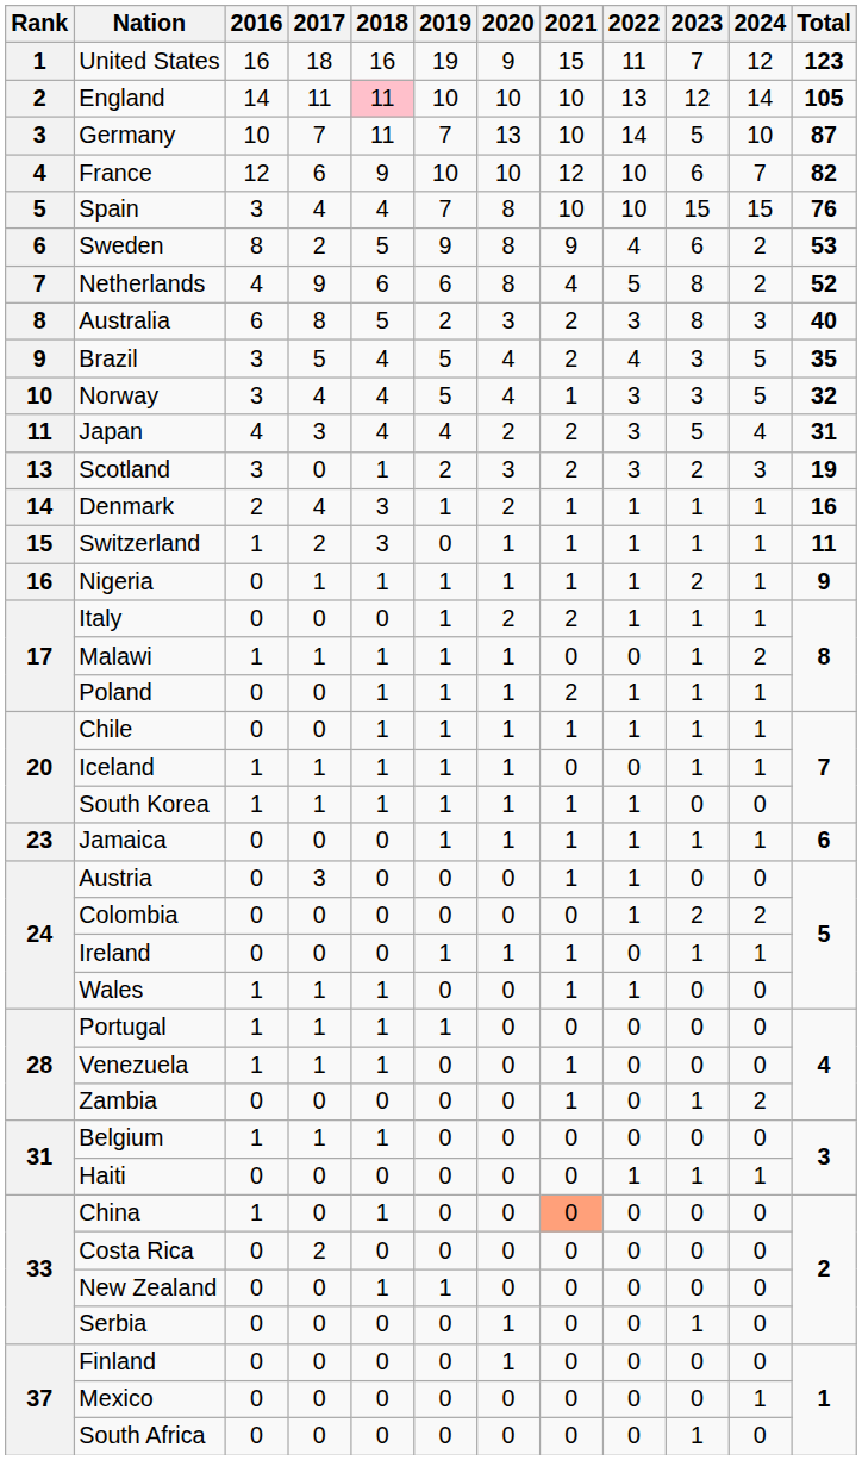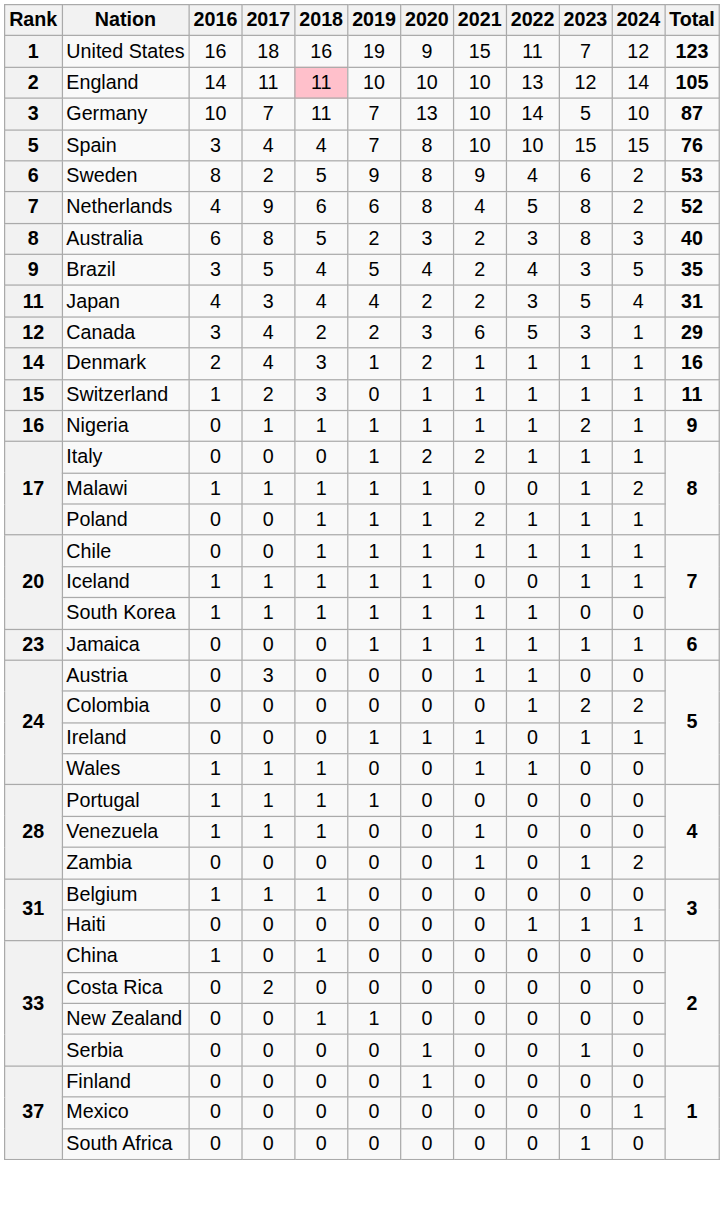 <table class="wikitable sortable" style="text-align: center">
 <tr>
 <th>Rank</th>
 <th>Nation</th>
 <th>2016</th>
 <th>2017</th>
 <th>2018</th>
 <th>2019</th>
 <th>2020</th>
 <th>2021</th>
 <th>2022</th>
 <th>2023</th>
 <th>2024</th>
 <th>Total</th>
 </tr>
 <tr>
 <th>1</th>
 <td style="text-align:left;"> United States</td>
 <td>16</td>
 <td>18</td>
 <td>16</td>
 <td>19</td>
 <td>9</td>
 <td>15</td>
 <td>11</td>
 <td>7</td>
 <td>12</td>
 <td><strong>123</strong></td>
 </tr>
 <tr>
 <th>2</th>
 <td style="text-align:left;"> England</td>
 <td>14</td>
 <td>11</td>
 <td style="background: pink;">11</td>
 <td>10</td>
 <td>10</td>
 <td>10</td>
 <td>13</td>
 <td>12</td>
 <td>14</td>
 <td><strong>105</strong></td>
 </tr>
 <tr>
 <th>3</th>
 <td style="text-align:left;"> Germany</td>
 <td>10</td>
 <td>7</td>
 <td>11</td>
 <td>7</td>
 <td>13</td>
 <td>10</td>
 <td>14</td>
 <td>5</td>
 <td>10</td>
 <td><strong>87</strong></td>
-</tr>
-<tr>
-<th>4</th>
-<td style="text-align:left;"> France</td>
-<td>12</td>
-<td>6</td>
-<td>9</td>
-<td>10</td>
-<td>10</td>
-<td>12</td>
-<td>10</td>
-<td>6</td>
-<td>7</td>
-<td><strong>82</strong></td>
 </tr>
 <tr>
 <th>5</th>
 <td style="text-align:left;"> Spain</td>
 <td>3</td>
 <td>4</td>
 <td>4</td>
 <td>7</td>
 <td>8</td>
 <td>10</td>
 <td>10</td>
 <td>15</td>
 <td>15</td>
 <td><strong>76</strong></td>
 </tr>
 <tr>
 <th>6</th>
 <td style="text-align:left;"> Sweden</td>
 <td>8</td>
 <td>2</td>
 <td>5</td>
 <td>9</td>
 <td>8</td>
 <td>9</td>
 <td>4</td>
 <td>6</td>
 <td>2</td>
 <td><strong>53</strong></td>
 </tr>
 <tr>
 <th>7</th>
 <td style="text-align:left;"> Netherlands</td>
 <td>4</td>
 <td>9</td>
 <td>6</td>
 <td>6</td>
 <td>8</td>
 <td>4</td>
 <td>5</td>
 <td>8</td>
 <td>2</td>
 <td><strong>52</strong></td>
 </tr>
 <tr>
 <th>8</th>
 <td style="text-align:left;"> Australia</td>
 <td>6</td>
 <td>8</td>
 <td>5</td>
 <td>2</td>
 <td>3</td>
 <td>2</td>
 <td>3</td>
 <td>8</td>
 <td>3</td>
 <td><strong>40</strong></td>
 </tr>
 <tr>
 <th>9</th>
 <td style="text-align:left;"> Brazil</td>
 <td>3</td>
 <td>5</td>
 <td>4</td>
 <td>5</td>
 <td>4</td>
 <td>2</td>
 <td>4</td>
 <td>3</td>
 <td>5</td>
 <td><strong>35</strong></td>
 </tr>
 <tr>
-<th rowspan="1">10</th>
-<td style="text-align:left;"> Norway</td>
-<td>3</td>
-<td>4</td>
-<td>4</td>
-<td>5</td>
-<td>4</td>
-<td>1</td>
-<td>3</td>
-<td>3</td>
-<td>5</td>
-<td rowspan="1"><strong>32</strong></td>
-</tr>
-<tr>
 <th>11</th>
 <td style="text-align:left;"> Japan</td>
 <td>4</td>
 <td>3</td>
 <td>4</td>
 <td>4</td>
 <td>2</td>
 <td>2</td>
 <td>3</td>
 <td>5</td>
 <td>4</td>
 <td><strong>31</strong></td>
 </tr>
 <tr>
-<th>13</th>
-<td style="text-align:left;"> Scotland</td>
+<th>12</th>
+<td style="text-align:left;"> Canada</td>
 <td>3</td>
-<td>0</td>
-<td>1</td>
+<td>4</td>
+<td>2</td>
 <td>2</td>
 <td>3</td>
-<td>2</td>
+<td>6</td>
+<td>5</td>
 <td>3</td>
-<td>2</td>
-<td>3</td>
-<td><strong>19</strong></td>
+<td>1</td>
+<td><strong>29</strong></td>
 </tr>
 <tr>
 <th>14</th>
 <td style="text-align:left;"> Denmark</td>
 <td>2</td>
 <td>4</td>
 <td>3</td>
 <td>1</td>
 <td>2</td>
 <td>1</td>
 <td>1</td>
 <td>1</td>
 <td>1</td>
 <td><strong>16</strong></td>
 </tr>
 <tr>
 <th>15</th>
 <td style="text-align:left;"> Switzerland</td>
 <td>1</td>
 <td>2</td>
 <td>3</td>
 <td>0</td>
 <td>1</td>
 <td>1</td>
 <td>1</td>
 <td>1</td>
 <td>1</td>
 <td><strong>11</strong></td>
 </tr>
 <tr>
 <th>16</th>
 <td style="text-align:left;"> Nigeria</td>
 <td>0</td>
 <td>1</td>
 <td>1</td>
 <td>1</td>
 <td>1</td>
 <td>1</td>
 <td>1</td>
 <td>2</td>
 <td>1</td>
 <td><strong>9</strong></td>
 </tr>
 <tr>
 <th rowspan="3">17</th>
 <td style="text-align:left;"> Italy</td>
 <td>0</td>
 <td>0</td>
 <td>0</td>
 <td>1</td>
 <td>2</td>
 <td>2</td>
 <td>1</td>
 <td>1</td>
 <td>1</td>
 <td rowspan="3"><strong>8</strong></td>
 </tr>
 <tr>
 <td style="text-align:left;"> Malawi</td>
 <td>1</td>
 <td>1</td>
 <td>1</td>
 <td>1</td>
 <td>1</td>
 <td>0</td>
 <td>0</td>
 <td>1</td>
 <td>2</td>
 </tr>
 <tr>
 <td style="text-align:left;"> Poland</td>
 <td>0</td>
 <td>0</td>
 <td>1</td>
 <td>1</td>
 <td>1</td>
 <td>2</td>
 <td>1</td>
 <td>1</td>
 <td>1</td>
 </tr>
 <tr>
 <th rowspan="3">20</th>
 <td style="text-align:left;"> Chile</td>
 <td>0</td>
 <td>0</td>
 <td>1</td>
 <td>1</td>
 <td>1</td>
 <td>1</td>
 <td>1</td>
 <td>1</td>
 <td>1</td>
 <td rowspan="3"><strong>7</strong></td>
 </tr>
 <tr>
 <td style="text-align:left;"> Iceland</td>
 <td>1</td>
 <td>1</td>
 <td>1</td>
 <td>1</td>
 <td>1</td>
 <td>0</td>
 <td>0</td>
 <td>1</td>
 <td>1</td>
 </tr>
 <tr>
 <td style="text-align:left;"> South Korea</td>
 <td>1</td>
 <td>1</td>
 <td>1</td>
 <td>1</td>
 <td>1</td>
 <td>1</td>
 <td>1</td>
 <td>0</td>
 <td>0</td>
 </tr>
 <tr>
 <th>23</th>
 <td style="text-align:left;"> Jamaica</td>
 <td>0</td>
 <td>0</td>
 <td>0</td>
 <td>1</td>
 <td>1</td>
 <td>1</td>
 <td>1</td>
 <td>1</td>
 <td>1</td>
 <td><strong>6</strong></td>
 </tr>
 <tr>
 <th rowspan="4">24</th>
 <td style="text-align:left;"> Austria</td>
 <td>0</td>
 <td>3</td>
 <td>0</td>
 <td>0</td>
 <td>0</td>
 <td>1</td>
 <td>1</td>
 <td>0</td>
 <td>0</td>
 <td rowspan="4"><strong>5</strong></td>
 </tr>
 <tr>
 <td style="text-align:left;"> Colombia</td>
 <td>0</td>
 <td>0</td>
 <td>0</td>
 <td>0</td>
 <td>0</td>
 <td>0</td>
 <td>1</td>
 <td>2</td>
 <td>2</td>
 </tr>
 <tr>
 <td style="text-align:left;"> Ireland</td>
 <td>0</td>
 <td>0</td>
 <td>0</td>
 <td>1</td>
 <td>1</td>
 <td>1</td>
 <td>0</td>
 <td>1</td>
 <td>1</td>
 </tr>
 <tr>
 <td style="text-align:left;"> Wales</td>
 <td>1</td>
 <td>1</td>
 <td>1</td>
 <td>0</td>
 <td>0</td>
 <td>1</td>
 <td>1</td>
 <td>0</td>
 <td>0</td>
 </tr>
 <tr>
 <th rowspan="3">28</th>
 <td style="text-align:left;"> Portugal</td>
 <td>1</td>
 <td>1</td>
 <td>1</td>
 <td>1</td>
 <td>0</td>
 <td>0</td>
 <td>0</td>
 <td>0</td>
 <td>0</td>
 <td rowspan="3"><strong>4</strong></td>
 </tr>
 <tr>
 <td style="text-align:left;"> Venezuela</td>
 <td>1</td>
 <td>1</td>
 <td>1</td>
 <td>0</td>
 <td>0</td>
 <td>1</td>
 <td>0</td>
 <td>0</td>
 <td>0</td>
 </tr>
 <tr>
 <td style="text-align:left;"> Zambia</td>
 <td>0</td>
 <td>0</td>
 <td>0</td>
 <td>0</td>
 <td>0</td>
 <td>1</td>
 <td>0</td>
 <td>1</td>
 <td>2</td>
 </tr>
 <tr>
 <th rowspan="2">31</th>
 <td style="text-align:left;"> Belgium</td>
 <td>1</td>
 <td>1</td>
 <td>1</td>
 <td>0</td>
 <td>0</td>
 <td>0</td>
 <td>0</td>
 <td>0</td>
 <td>0</td>
 <td rowspan="2"><strong>3</strong></td>
 </tr>
 <tr>
 <td style="text-align:left;"> Haiti</td>
 <td>0</td>
 <td>0</td>
 <td>0</td>
 <td>0</td>
 <td>0</td>
 <td>0</td>
 <td>1</td>
 <td>1</td>
 <td>1</td>
 </tr>
 <tr>
 <th rowspan="4">33</th>
 <td style="text-align:left;"> China</td>
 <td>1</td>
 <td>0</td>
 <td>1</td>
 <td>0</td>
 <td>0</td>
-<td style="background: lightsalmon;">0</td>
+<td>0</td>
 <td>0</td>
 <td>0</td>
 <td>0</td>
 <td rowspan="4"><strong>2</strong></td>
 </tr>
 <tr>
 <td style="text-align:left;"> Costa Rica</td>
 <td>0</td>
 <td>2</td>
 <td>0</td>
 <td>0</td>
 <td>0</td>
 <td>0</td>
 <td>0</td>
 <td>0</td>
 <td>0</td>
 </tr>
 <tr>
 <td style="text-align:left;"> New Zealand</td>
 <td>0</td>
 <td>0</td>
 <td>1</td>
 <td>1</td>
 <td>0</td>
 <td>0</td>
 <td>0</td>
 <td>0</td>
 <td>0</td>
 </tr>
 <tr>
 <td style="text-align:left;"> Serbia</td>
 <td>0</td>
 <td>0</td>
 <td>0</td>
 <td>0</td>
 <td>1</td>
 <td>0</td>
 <td>0</td>
 <td>1</td>
 <td>0</td>
 </tr>
 <tr>
 <th rowspan="3">37</th>
 <td style="text-align:left;"> Finland</td>
 <td>0</td>
 <td>0</td>
 <td>0</td>
 <td>0</td>
 <td>1</td>
 <td>0</td>
 <td>0</td>
 <td>0</td>
 <td>0</td>
 <td rowspan="3"><strong>1</strong></td>
 </tr>
 <tr>
 <td style="text-align:left;"> Mexico</td>
 <td>0</td>
 <td>0</td>
 <td>0</td>
 <td>0</td>
 <td>0</td>
 <td>0</td>
 <td>0</td>
 <td>0</td>
 <td>1</td>
 </tr>
 <tr>
 <td style="text-align:left;"> South Africa</td>
 <td>0</td>
 <td>0</td>
 <td>0</td>
 <td>0</td>
 <td>0</td>
 <td>0</td>
 <td>0</td>
 <td>1</td>
 <td>0</td>
 </tr>
 </table>
